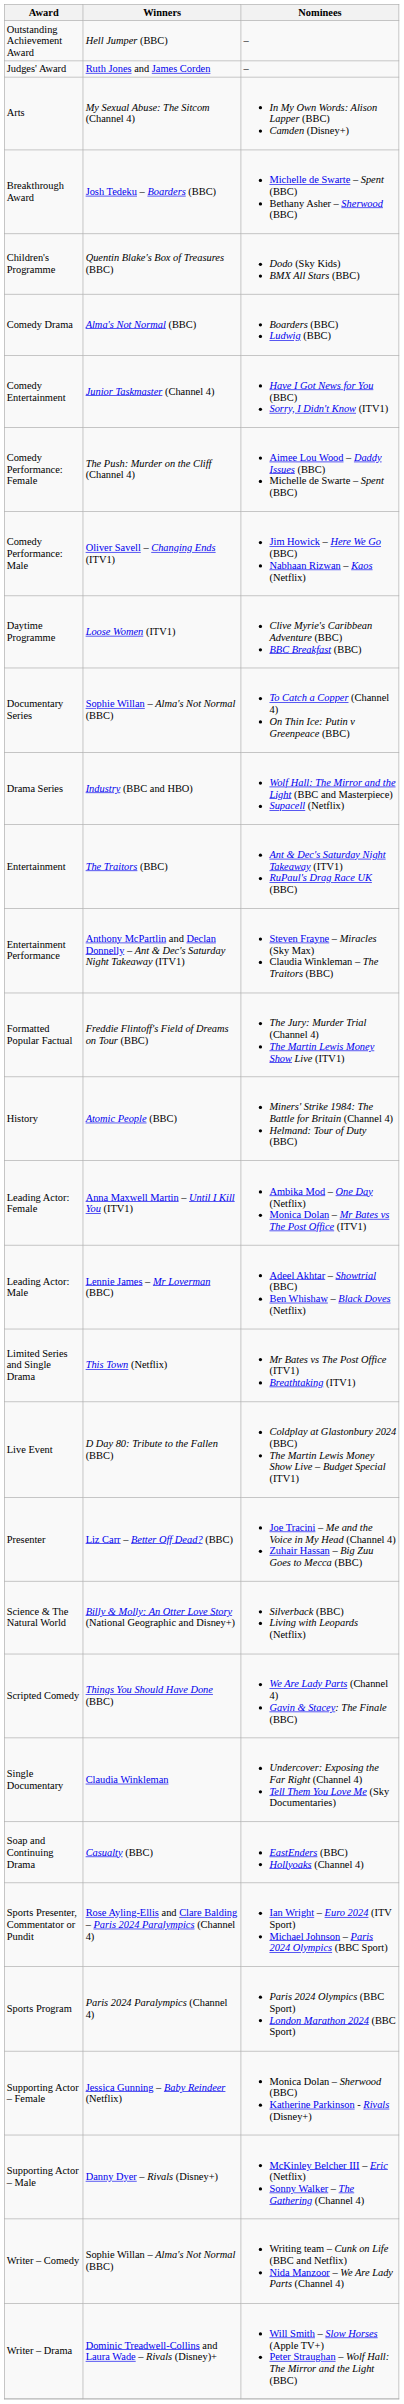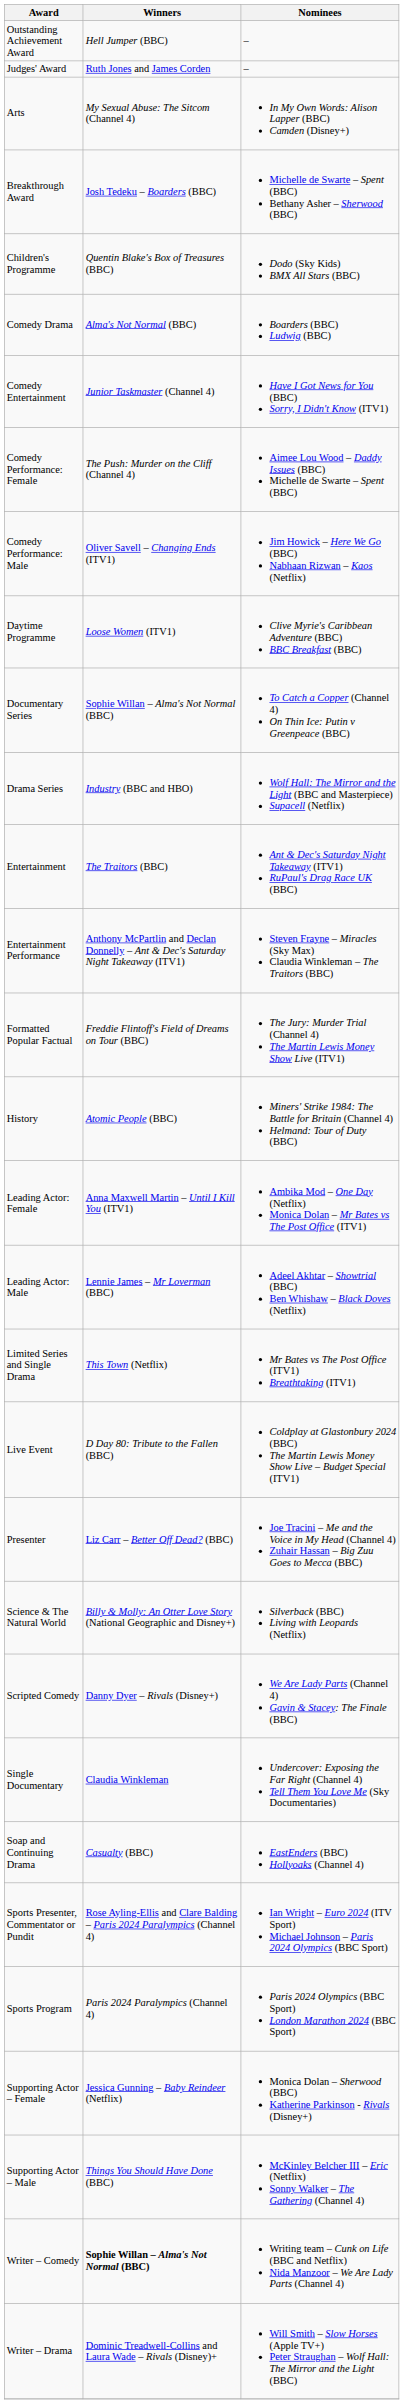 <table class="wikitable">
 <tr>
 <th width="20%">Award</th>
 <th width="40%">Winners</th>
 <th width="40%">Nominees</th>
 </tr>
 <tr>
 <td>Outstanding Achievement Award</td>
 <td><em>Hell Jumper</em> (BBC)</td>
 <td>–</td>
 </tr>
 <tr>
 <td>Judges' Award</td>
 <td><a href='#'>Ruth Jones</a> and <a href='#'>James Corden</a></td>
 <td>–</td>
 </tr>
 <tr>
 <td>Arts</td>
 <td><em>My Sexual Abuse: The Sitcom</em> (Channel 4)</td>
 <td><br><ul><li><em>In My Own Words: Alison Lapper</em> (BBC)</li><li><em>Camden</em> (Disney+)</li></ul></td>
 </tr>
 <tr>
 <td>Breakthrough Award</td>
 <td><a href='#'>Josh Tedeku</a> – <em><a href='#'>Boarders</a></em> (BBC)</td>
 <td><br><ul><li><a href='#'>Michelle de Swarte</a> – <em>Spent</em> (BBC)</li><li>Bethany Asher – <em><a href='#'>Sherwood</a></em> (BBC)</li></ul></td>
 </tr>
 <tr>
 <td>Children's Programme</td>
 <td><em>Quentin Blake's Box of Treasures</em> (BBC)</td>
 <td><br><ul><li><em>Dodo</em> (Sky Kids)</li><li><em>BMX All Stars</em> (BBC)</li></ul></td>
 </tr>
 <tr>
 <td>Comedy Drama</td>
 <td><em><a href='#'>Alma's Not Normal</a></em> (BBC)</td>
 <td><br><ul><li><em>Boarders</em> (BBC)</li><li><em><a href='#'>Ludwig</a></em> (BBC)</li></ul></td>
 </tr>
 <tr>
 <td>Comedy Entertainment</td>
 <td><em><a href='#'>Junior Taskmaster</a></em> (Channel 4)</td>
 <td><br><ul><li><em><a href='#'>Have I Got News for You</a></em> (BBC)</li><li><em><a href='#'>Sorry, I Didn't Know</a></em> (ITV1)</li></ul></td>
 </tr>
 <tr>
 <td>Comedy Performance: Female</td>
 <td><em>The Push: Murder on the Cliff</em> (Channel 4)</td>
 <td><br><ul><li><a href='#'>Aimee Lou Wood</a> – <em><a href='#'>Daddy Issues</a></em> (BBC)</li><li>Michelle de Swarte – <em>Spent</em> (BBC)</li></ul></td>
 </tr>
 <tr>
 <td>Comedy Performance: Male</td>
 <td><a href='#'>Oliver Savell</a> – <em><a href='#'>Changing Ends</a></em> (ITV1)</td>
 <td><br><ul><li><a href='#'>Jim Howick</a> – <em><a href='#'>Here We Go</a></em> (BBC)</li><li><a href='#'>Nabhaan Rizwan</a> – <em><a href='#'>Kaos</a></em> (Netflix)</li></ul></td>
 </tr>
 <tr>
 <td>Daytime Programme</td>
 <td><em><a href='#'>Loose Women</a></em> (ITV1)</td>
 <td><br><ul><li><em>Clive Myrie's Caribbean Adventure</em> (BBC)</li><li><em><a href='#'>BBC Breakfast</a></em> (BBC)</li></ul></td>
 </tr>
 <tr>
 <td>Documentary Series</td>
 <td><a href='#'>Sophie Willan</a> – <em>Alma's Not Normal</em> (BBC)</td>
 <td><br><ul><li><em><a href='#'>To Catch a Copper</a></em> (Channel 4)</li><li><em>On Thin Ice: Putin v Greenpeace</em> (BBC)</li></ul></td>
 </tr>
 <tr>
 <td>Drama Series</td>
 <td><em><a href='#'>Industry</a></em> (BBC and HBO)</td>
 <td><br><ul><li><em><a href='#'>Wolf Hall: The Mirror and the Light</a></em> (BBC and Masterpiece)</li><li><em><a href='#'>Supacell</a></em> (Netflix)</li></ul></td>
 </tr>
 <tr>
 <td>Entertainment</td>
 <td><em><a href='#'>The Traitors</a></em> (BBC)</td>
 <td><br><ul><li><em><a href='#'>Ant & Dec's Saturday Night Takeaway</a></em> (ITV1)</li><li><em><a href='#'>RuPaul's Drag Race UK</a></em> (BBC)</li></ul></td>
 </tr>
 <tr>
 <td>Entertainment Performance</td>
 <td><a href='#'>Anthony McPartlin</a> and <a href='#'>Declan Donnelly</a> – <em>Ant & Dec's Saturday Night Takeaway</em> (ITV1)</td>
 <td><br><ul><li><a href='#'>Steven Frayne</a> – <em>Miracles</em> (Sky Max)</li><li>Claudia Winkleman – <em>The Traitors</em> (BBC)</li></ul></td>
 </tr>
 <tr>
 <td>Formatted Popular Factual</td>
 <td><em>Freddie Flintoff's Field of Dreams on Tour</em> (BBC)</td>
 <td><br><ul><li><em>The Jury: Murder Trial</em> (Channel 4)</li><li><em><a href='#'>The Martin Lewis Money Show</a> Live</em> (ITV1)</li></ul></td>
 </tr>
 <tr>
 <td>History</td>
 <td><em><a href='#'>Atomic People</a></em> (BBC)</td>
 <td><br><ul><li><em>Miners' Strike 1984: The Battle for Britain</em> (Channel 4)</li><li><em>Helmand: Tour of Duty</em> (BBC)</li></ul></td>
 </tr>
 <tr>
 <td>Leading Actor: Female</td>
 <td><a href='#'>Anna Maxwell Martin</a> – <em><a href='#'>Until I Kill You</a></em> (ITV1)</td>
 <td><br><ul><li><a href='#'>Ambika Mod</a> – <em><a href='#'>One Day</a></em> (Netflix)</li><li><a href='#'>Monica Dolan</a> – <em><a href='#'>Mr Bates vs The Post Office</a></em> (ITV1)</li></ul></td>
 </tr>
 <tr>
 <td>Leading Actor: Male</td>
 <td><a href='#'>Lennie James</a> – <em><a href='#'>Mr Loverman</a></em> (BBC)</td>
 <td><br><ul><li><a href='#'>Adeel Akhtar</a> – <em><a href='#'>Showtrial</a></em> (BBC)</li><li><a href='#'>Ben Whishaw</a> – <em><a href='#'>Black Doves</a></em> (Netflix)</li></ul></td>
 </tr>
 <tr>
 <td>Limited Series and Single Drama</td>
 <td><em><a href='#'>This Town</a></em> (Netflix)</td>
 <td><br><ul><li><em>Mr Bates vs The Post Office</em> (ITV1)</li><li><em><a href='#'>Breathtaking</a></em> (ITV1)</li></ul></td>
 </tr>
 <tr>
 <td>Live Event</td>
 <td><em>D Day 80: Tribute to the Fallen</em> (BBC)</td>
 <td><br><ul><li><em>Coldplay at Glastonbury 2024</em> (BBC)</li><li><em>The Martin Lewis Money Show Live – Budget Special</em> (ITV1)</li></ul></td>
 </tr>
 <tr>
 <td>Presenter</td>
 <td><a href='#'>Liz Carr</a> – <em><a href='#'>Better Off Dead?</a></em> (BBC)</td>
 <td><br><ul><li><a href='#'>Joe Tracini</a> – <em>Me and the Voice in My Head</em> (Channel 4)</li><li><a href='#'>Zuhair Hassan</a> – <em>Big Zuu Goes to Mecca</em> (BBC)</li></ul></td>
 </tr>
 <tr>
 <td>Science & The Natural World</td>
 <td><em><a href='#'>Billy & Molly: An Otter Love Story</a></em> (National Geographic and Disney+)</td>
 <td><br><ul><li><em>Silverback</em> (BBC)</li><li><em>Living with Leopards</em> (Netflix)</li></ul></td>
 </tr>
 <tr>
 <td>Scripted Comedy</td>
-<td><em><a href='#'>Things You Should Have Done</a></em> (BBC)</td>
+<td><a href='#'>Danny Dyer</a> – <em>Rivals</em> (Disney+)</td>
 <td><br><ul><li><em><a href='#'>We Are Lady Parts</a></em> (Channel 4)</li><li><em><a href='#'>Gavin & Stacey</a>: The Finale</em> (BBC)</li></ul></td>
 </tr>
 <tr>
 <td>Single Documentary</td>
 <td><a href='#'>Claudia Winkleman</a></td>
 <td><br><ul><li><em>Undercover: Exposing the Far Right</em> (Channel 4)</li><li><em><a href='#'>Tell Them You Love Me</a></em> (Sky Documentaries)</li></ul></td>
 </tr>
 <tr>
 <td>Soap and Continuing Drama</td>
 <td><em><a href='#'>Casualty</a></em> (BBC)</td>
 <td><br><ul><li><em><a href='#'>EastEnders</a></em> (BBC)</li><li><em><a href='#'>Hollyoaks</a></em> (Channel 4)</li></ul></td>
 </tr>
 <tr>
 <td>Sports Presenter, Commentator or Pundit</td>
 <td><a href='#'>Rose Ayling-Ellis</a> and <a href='#'>Clare Balding</a> – <em><a href='#'>Paris 2024 Paralympics</a></em> (Channel 4)</td>
 <td><br><ul><li><a href='#'>Ian Wright</a> – <em><a href='#'>Euro 2024</a></em> (ITV Sport)</li><li><a href='#'>Michael Johnson</a> – <em><a href='#'>Paris 2024 Olympics</a></em> (BBC Sport)</li></ul></td>
 </tr>
 <tr>
 <td>Sports Program</td>
 <td><em>Paris 2024 Paralympics</em> (Channel 4)</td>
 <td><br><ul><li><em>Paris 2024 Olympics</em> (BBC Sport)</li><li><em><a href='#'>London Marathon 2024</a></em> (BBC Sport)</li></ul></td>
 </tr>
 <tr>
 <td>Supporting Actor – Female</td>
 <td><a href='#'>Jessica Gunning</a> – <em><a href='#'>Baby Reindeer</a></em> (Netflix)</td>
 <td><br><ul><li>Monica Dolan – <em>Sherwood</em> (BBC)</li><li><a href='#'>Katherine Parkinson</a> - <em><a href='#'>Rivals</a></em> (Disney+)</li></ul></td>
 </tr>
 <tr>
 <td>Supporting Actor – Male</td>
-<td><a href='#'>Danny Dyer</a> – <em>Rivals</em> (Disney+)</td>
+<td><em><a href='#'>Things You Should Have Done</a></em> (BBC)</td>
 <td><br><ul><li><a href='#'>McKinley Belcher III</a> – <em><a href='#'>Eric</a></em> (Netflix)</li><li><a href='#'>Sonny Walker</a> – <em><a href='#'>The Gathering</a></em> (Channel 4)</li></ul></td>
 </tr>
 <tr>
 <td>Writer – Comedy</td>
-<td>Sophie Willan – <em>Alma's Not Normal</em> (BBC)</td>
+<td><strong>Sophie Willan – <em>Alma's Not Normal</em> (BBC)</strong></td>
 <td><br><ul><li>Writing team – <em>Cunk on Life</em> (BBC and Netflix)</li><li><a href='#'>Nida Manzoor</a> – <em>We Are Lady Parts</em> (Channel 4)</li></ul></td>
 </tr>
 <tr>
 <td>Writer – Drama</td>
 <td><a href='#'>Dominic Treadwell-Collins</a> and <a href='#'>Laura Wade</a> – <em>Rivals</em> (Disney)+</td>
 <td><br><ul><li><a href='#'>Will Smith</a> – <em><a href='#'>Slow Horses</a></em> (Apple TV+)</li><li><a href='#'>Peter Straughan</a> – <em>Wolf Hall: The Mirror and the Light</em> (BBC)</li></ul></td>
 </tr>
 <tr>
 </tr>
 </table>
